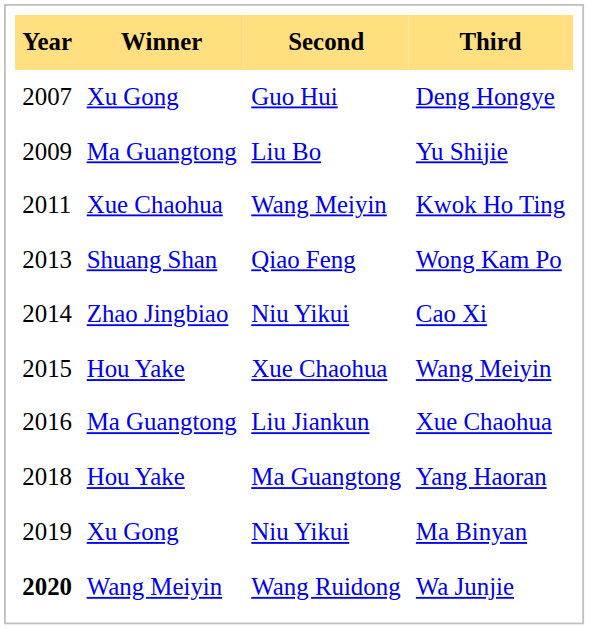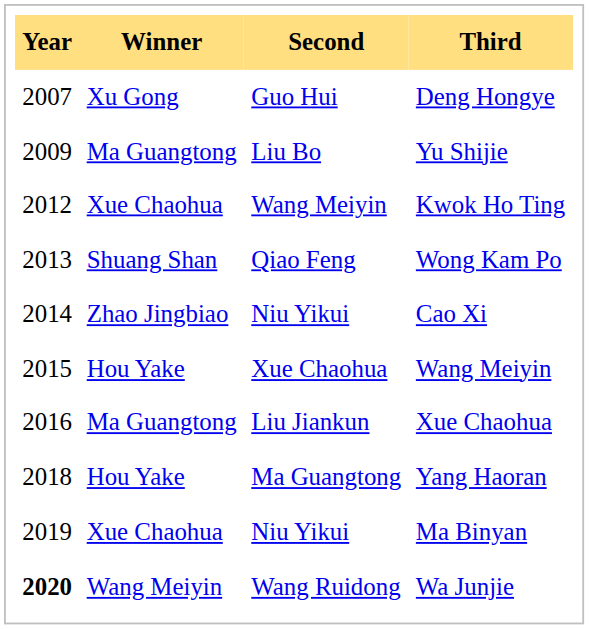 <table cellpadding="4" cellspacing="0"  style="border: 1px solid silver; color: black; margin: 0 0 0.5em 0; background-color: white; padding: 5px; text-align: left; font-size:85%; vertical-align: top; line-height:1.6em;">
 <tr>
 <th scope=col; align="center" bgcolor="FFDF80">Year</th>
 <th scope=col; align="center" bgcolor="FFDF80">Winner</th>
 <th scope=col; align="center" bgcolor="FFDF80">Second</th>
 <th scope=col; align="center" bgcolor="FFDF80">Third</th>
 </tr>
 <tr>
 </tr>
 <tr>
 <td>2007</td>
 <td><a href='#'>Xu Gong</a></td>
 <td><a href='#'>Guo Hui</a></td>
 <td><a href='#'>Deng Hongye</a></td>
 </tr>
 <tr>
 <td>2009</td>
 <td><a href='#'>Ma Guangtong</a></td>
 <td><a href='#'>Liu Bo</a></td>
 <td><a href='#'>Yu Shijie</a></td>
 </tr>
 <tr>
-<td>2011</td>
+<td>2012</td>
 <td><a href='#'>Xue Chaohua</a></td>
 <td><a href='#'>Wang Meiyin</a></td>
 <td><a href='#'>Kwok Ho Ting</a> </td>
 </tr>
 <tr>
 <td>2013</td>
 <td><a href='#'>Shuang Shan</a></td>
 <td><a href='#'>Qiao Feng</a></td>
 <td><a href='#'>Wong Kam Po</a> </td>
 </tr>
 <tr>
 <td>2014</td>
 <td><a href='#'>Zhao Jingbiao</a></td>
 <td><a href='#'>Niu Yikui</a></td>
 <td><a href='#'>Cao Xi</a></td>
 </tr>
 <tr>
 <td>2015</td>
 <td><a href='#'>Hou Yake</a></td>
 <td><a href='#'>Xue Chaohua</a></td>
 <td><a href='#'>Wang Meiyin</a></td>
 </tr>
 <tr>
 <td>2016</td>
 <td><a href='#'>Ma Guangtong</a></td>
 <td><a href='#'>Liu Jiankun</a></td>
 <td><a href='#'>Xue Chaohua</a></td>
 </tr>
 <tr>
 <td>2018</td>
 <td><a href='#'>Hou Yake</a></td>
 <td><a href='#'>Ma Guangtong</a></td>
 <td><a href='#'>Yang Haoran</a></td>
 </tr>
 <tr>
 <td>2019</td>
-<td><a href='#'>Xu Gong</a></td>
+<td><a href='#'>Xue Chaohua</a></td>
 <td><a href='#'>Niu Yikui</a></td>
 <td><a href='#'>Ma Binyan</a></td>
 </tr>
 <tr>
 <td><strong>2020</strong></td>
 <td><a href='#'>Wang Meiyin</a></td>
 <td><a href='#'>Wang Ruidong</a></td>
 <td><a href='#'>Wa Junjie</a></td>
 </tr>
 </table>
